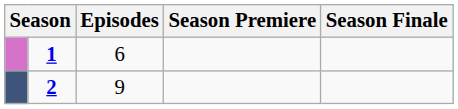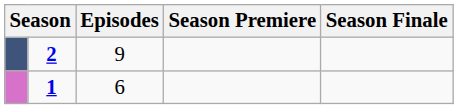 <table class="wikitable">
 <tr>
 <th colspan="2">Season</th>
 <th>Episodes</th>
 <th>Season Premiere</th>
 <th>Season Finale</th>
 </tr>
 <tr>
+<td style="background:#3f547b; height:5px;"></td>
+<td style="text-align:center;"><strong><a href='#'>2</a></strong></td>
+<td style="text-align:center;">9</td>
+<td style="text-align:center;"></td>
+<td style="text-align:center;"></td>
+</tr>
+<tr>
 <td style="background:#D772CB; height:5px;"></td>
 <td style="text-align:center;"><strong><a href='#'>1</a></strong></td>
 <td style="text-align:center;">6</td>
 <td style="text-align:center;"></td>
 <td style="text-align:center;"></td>
 </tr>
-<tr>
-<td style="background:#3f547b; height:5px;"></td>
-<td style="text-align:center;"><strong><a href='#'>2</a></strong></td>
-<td style="text-align:center;">9</td>
-<td style="text-align:center;"></td>
-<td style="text-align:center;"></td>
-</tr>
 </table>
